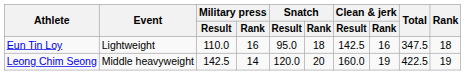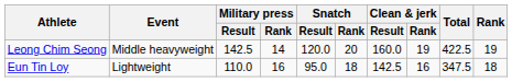 <table class="wikitable" style="font-size:90%">
 <tr>
 <th rowspan="2">Athlete</th>
 <th rowspan="2">Event</th>
 <th colspan="2">Military press</th>
 <th colspan="2">Snatch</th>
 <th colspan="2">Clean & jerk</th>
 <th rowspan="2">Total</th>
 <th rowspan="2">Rank</th>
 </tr>
 <tr style="font-size:95%">
 <th>Result</th>
 <th>Rank</th>
 <th>Result</th>
 <th>Rank</th>
 <th>Result</th>
 <th>Rank</th>
 </tr>
 <tr align=center>
+<td align=left><a href='#'>Leong Chim Seong</a></td>
+<td align=left>Middle heavyweight</td>
+<td>142.5</td>
+<td>14</td>
+<td>120.0</td>
+<td>20</td>
+<td>160.0</td>
+<td>19</td>
+<td>422.5</td>
+<td>19</td>
+</tr>
+<tr align=center>
 <td align=left><a href='#'>Eun Tin Loy</a></td>
 <td align=left>Lightweight</td>
 <td>110.0</td>
 <td>16</td>
 <td>95.0</td>
 <td>18</td>
 <td>142.5</td>
 <td>16</td>
 <td>347.5</td>
 <td>18</td>
 </tr>
-<tr align=center>
-<td align=left><a href='#'>Leong Chim Seong</a></td>
-<td align=left>Middle heavyweight</td>
-<td>142.5</td>
-<td>14</td>
-<td>120.0</td>
-<td>20</td>
-<td>160.0</td>
-<td>19</td>
-<td>422.5</td>
-<td>19</td>
-</tr>
 </table>
